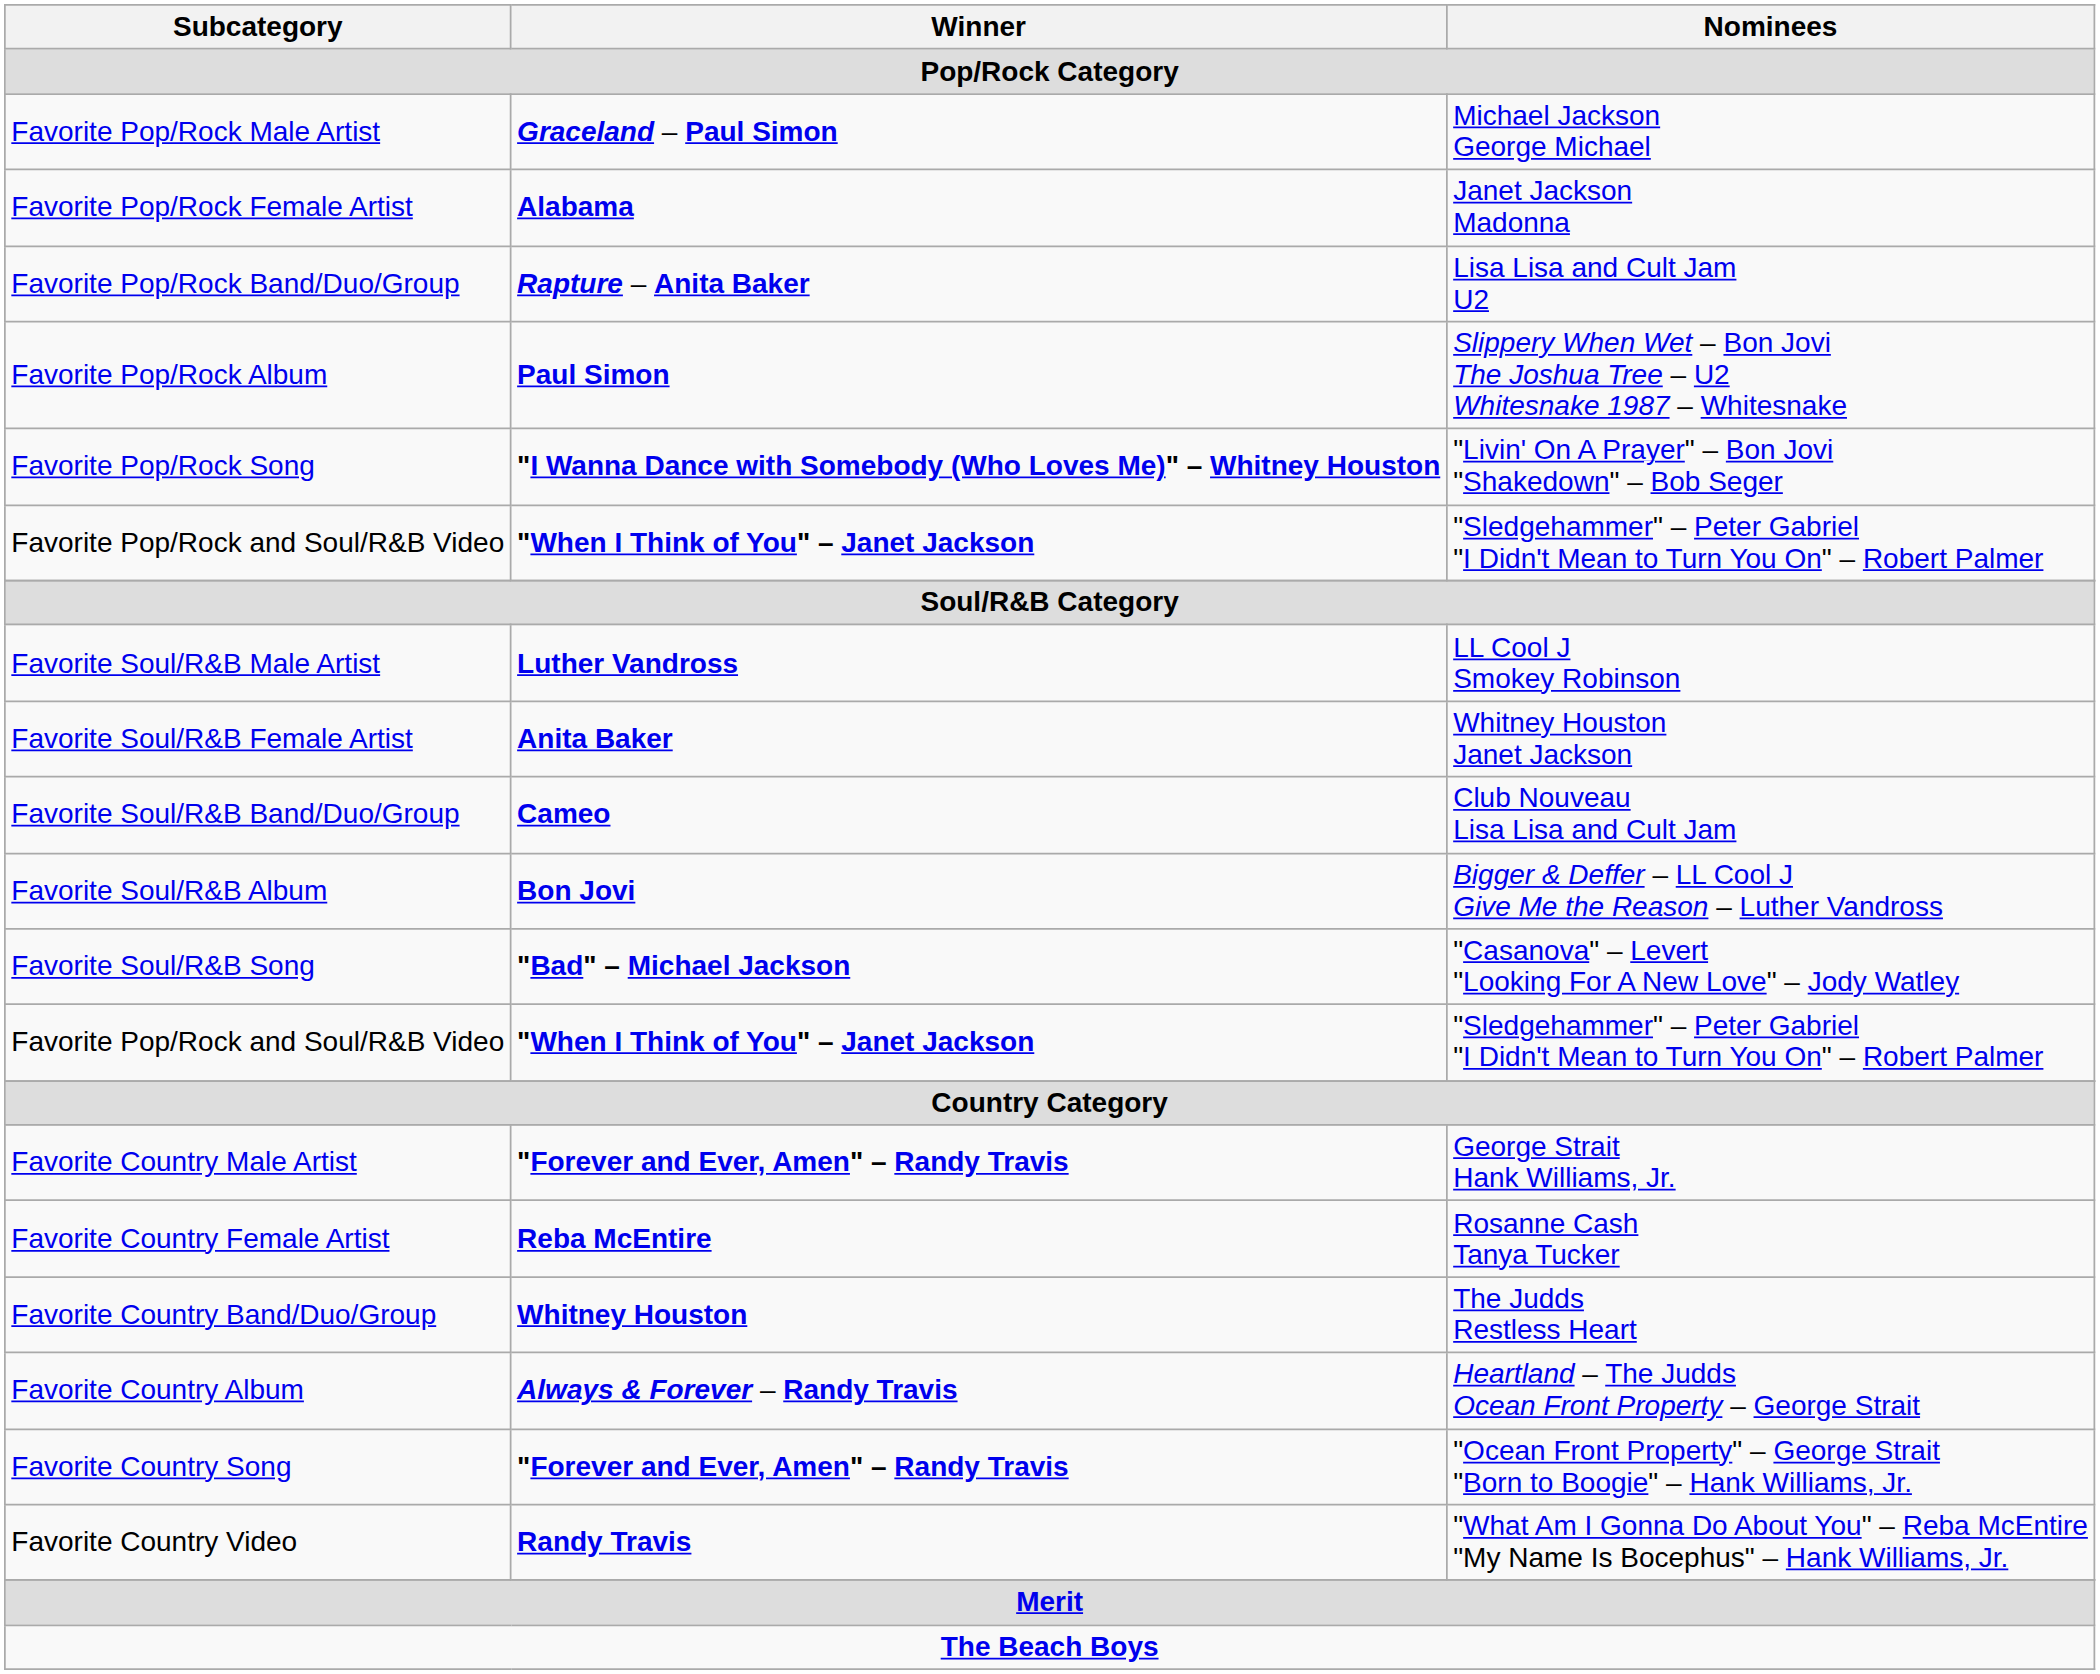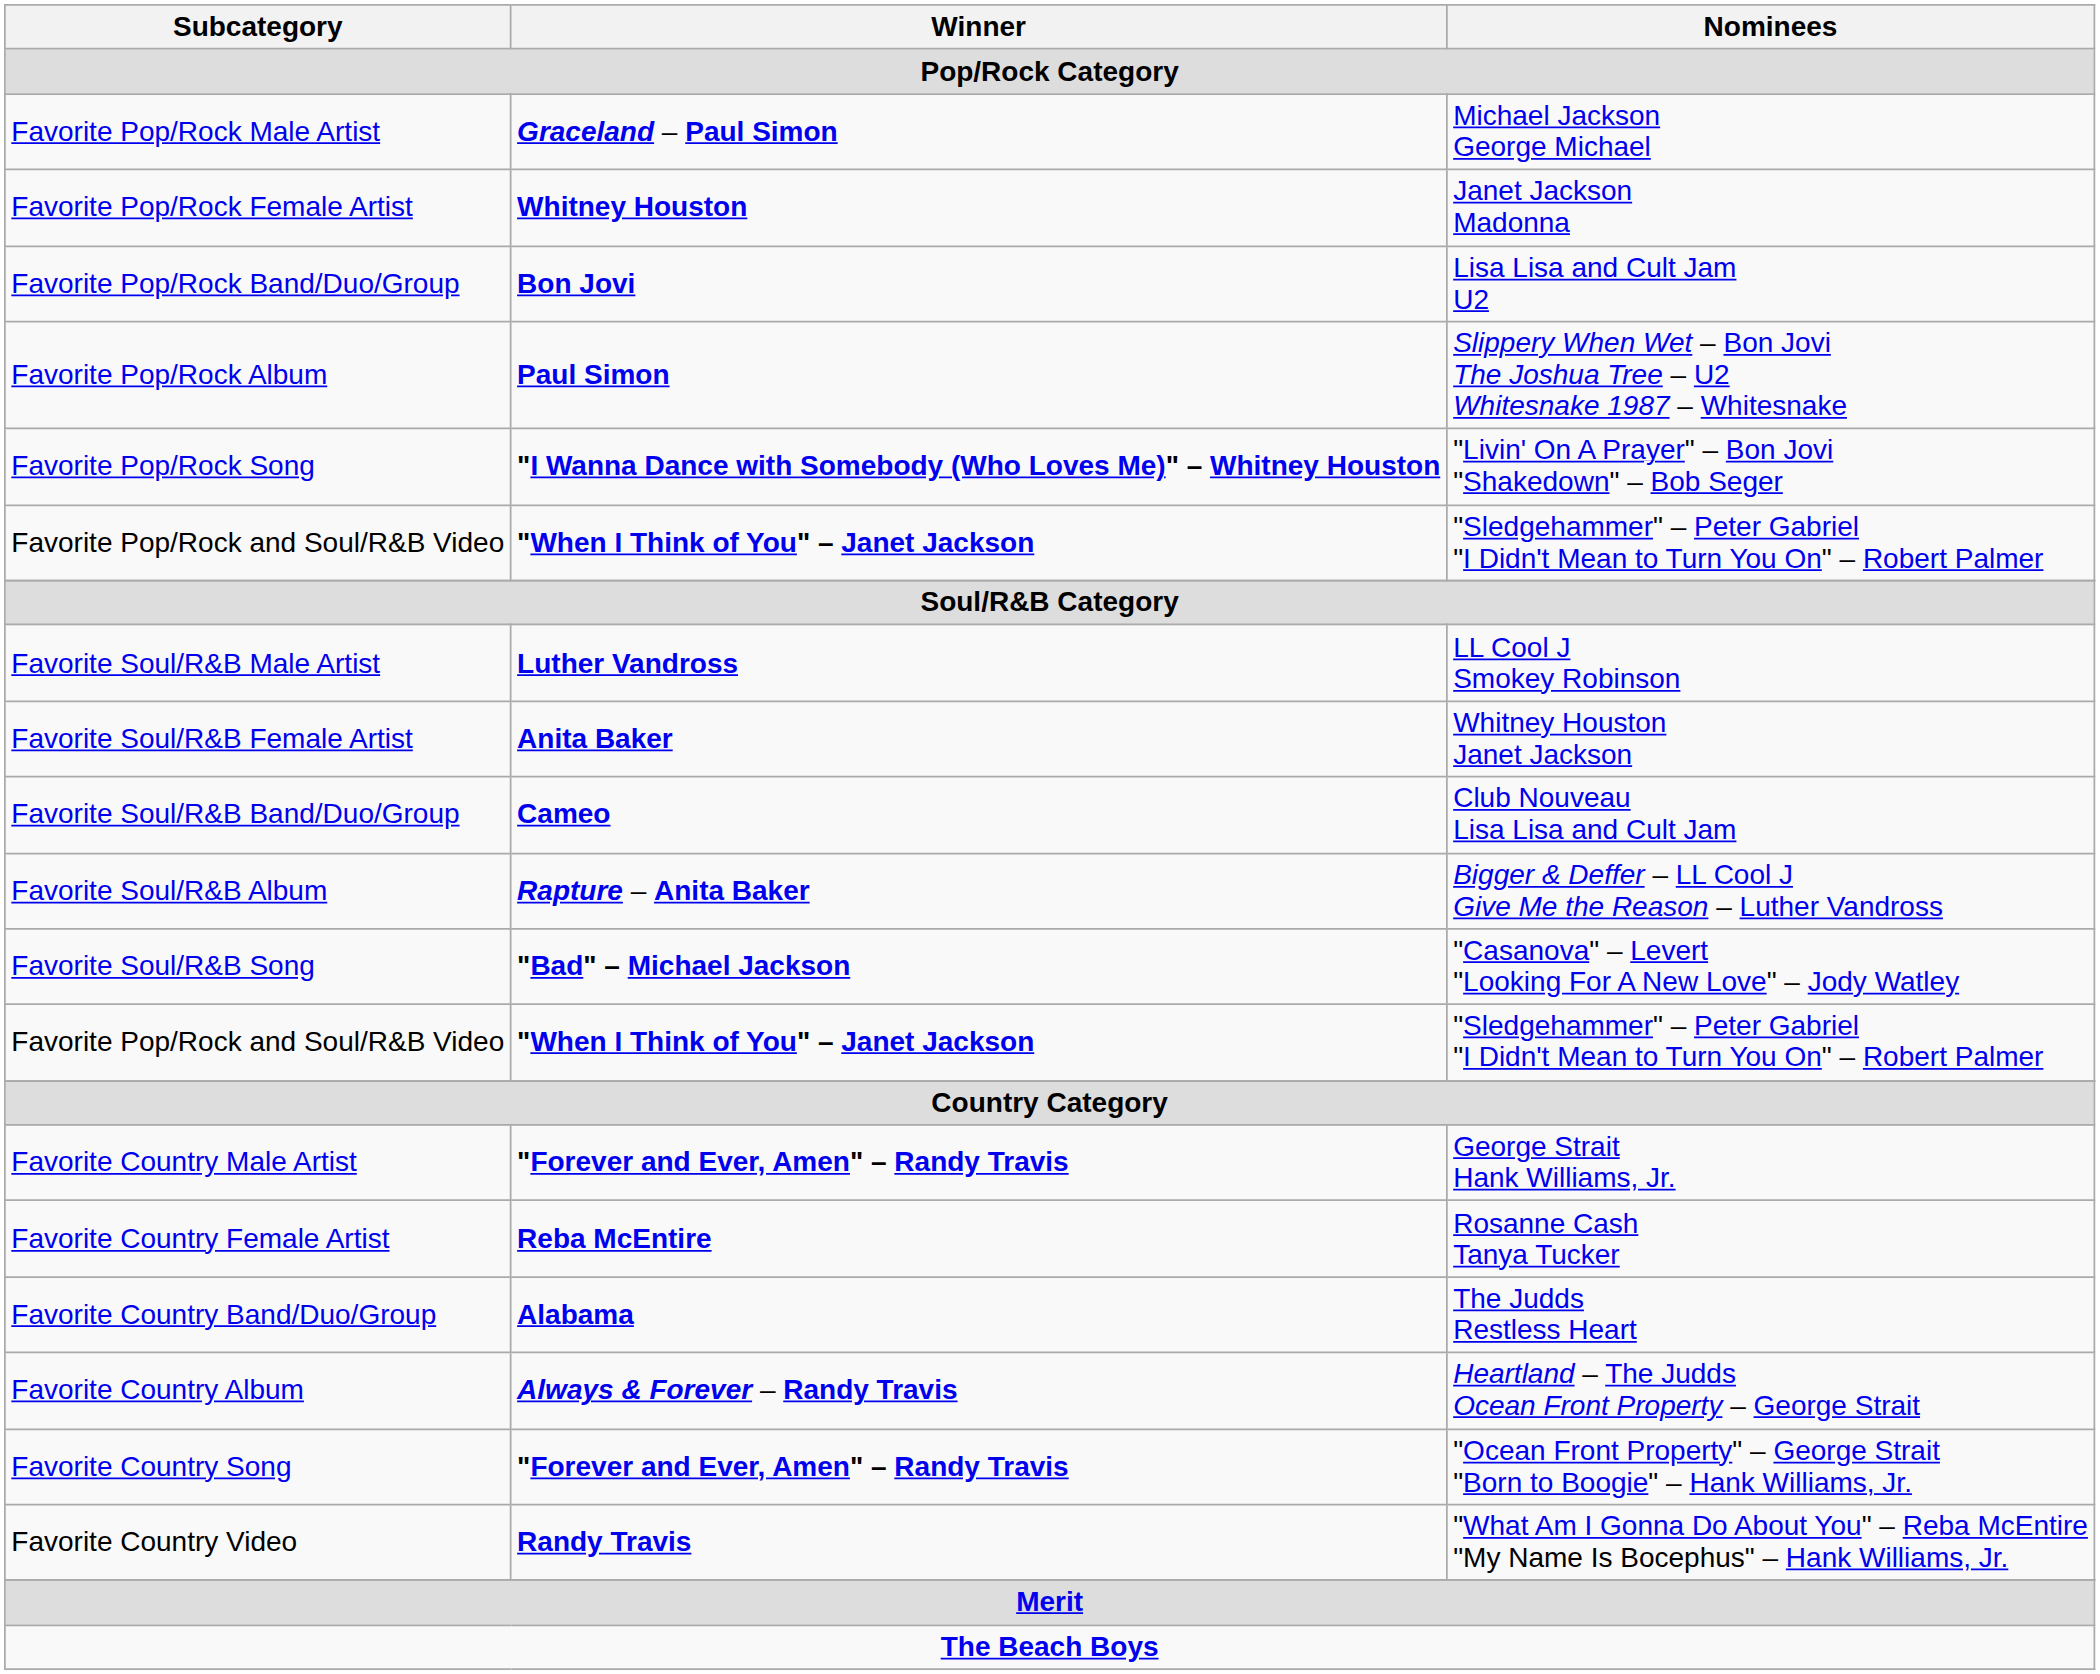 <table class="wikitable">
 <tr>
 <th><strong>Subcategory</strong></th>
 <th><strong>Winner</strong></th>
 <th><strong>Nominees</strong></th>
 </tr>
 <tr bgcolor="#DDDDDD">
 <td colspan=8 align=center><strong>Pop/Rock Category</strong></td>
 </tr>
 <tr>
 <td><a href='#'>Favorite Pop/Rock Male Artist</a></td>
 <td><strong><em><a href='#'>Graceland</a></em></strong> – <strong><a href='#'>Paul Simon</a></strong></td>
 <td><a href='#'>Michael Jackson</a> <br> <a href='#'>George Michael</a></td>
 </tr>
 <tr>
 <td><a href='#'>Favorite Pop/Rock Female Artist</a></td>
-<td><strong><a href='#'>Alabama</a></strong></td>
+<td><strong><a href='#'>Whitney Houston</a></strong></td>
 <td><a href='#'>Janet Jackson</a> <br> <a href='#'>Madonna</a></td>
 </tr>
 <tr>
 <td><a href='#'>Favorite Pop/Rock Band/Duo/Group</a></td>
-<td><strong><em><a href='#'>Rapture</a></em></strong> – <strong><a href='#'>Anita Baker</a></strong></td>
+<td><strong><a href='#'>Bon Jovi</a></strong></td>
 <td><a href='#'>Lisa Lisa and Cult Jam</a> <br> <a href='#'>U2</a></td>
 </tr>
 <tr>
 <td><a href='#'>Favorite Pop/Rock Album</a></td>
 <td><strong><a href='#'>Paul Simon</a></strong></td>
 <td><em><a href='#'>Slippery When Wet</a></em> – <a href='#'>Bon Jovi</a> <br> <em><a href='#'>The Joshua Tree</a></em> – <a href='#'>U2</a> <br> <em><a href='#'>Whitesnake 1987</a></em> – <a href='#'>Whitesnake</a></td>
 </tr>
 <tr>
 <td><a href='#'>Favorite Pop/Rock Song</a></td>
 <td><strong>"<a href='#'>I Wanna Dance with Somebody (Who Loves Me)</a>" – <a href='#'>Whitney Houston</a></strong></td>
 <td>"<a href='#'>Livin' On A Prayer</a>" – <a href='#'>Bon Jovi</a> <br> "<a href='#'>Shakedown</a>" – <a href='#'>Bob Seger</a></td>
 </tr>
 <tr>
 <td>Favorite Pop/Rock and Soul/R&B Video</td>
 <td><strong>"<a href='#'>When I Think of You</a>" – <a href='#'>Janet Jackson</a></strong></td>
 <td>"<a href='#'>Sledgehammer</a>" – <a href='#'>Peter Gabriel</a> <br> "<a href='#'>I Didn't Mean to Turn You On</a>" – <a href='#'>Robert Palmer</a></td>
 </tr>
 <tr>
 </tr>
 <tr bgcolor="#DDDDDD">
 <td colspan=8 align=center><strong>Soul/R&B Category</strong></td>
 </tr>
 <tr>
 <td><a href='#'>Favorite Soul/R&B Male Artist</a></td>
 <td><strong><a href='#'>Luther Vandross</a></strong></td>
 <td><a href='#'>LL Cool J</a> <br> <a href='#'>Smokey Robinson</a></td>
 </tr>
 <tr>
 <td><a href='#'>Favorite Soul/R&B Female Artist</a></td>
 <td><strong><a href='#'>Anita Baker</a></strong></td>
 <td><a href='#'>Whitney Houston</a> <br> <a href='#'>Janet Jackson</a></td>
 </tr>
 <tr>
 <td><a href='#'>Favorite Soul/R&B Band/Duo/Group</a></td>
 <td><strong><a href='#'>Cameo</a></strong></td>
 <td><a href='#'>Club Nouveau</a> <br> <a href='#'>Lisa Lisa and Cult Jam</a></td>
 </tr>
 <tr>
 <td><a href='#'>Favorite Soul/R&B Album</a></td>
-<td><strong><a href='#'>Bon Jovi</a></strong></td>
+<td><strong><em><a href='#'>Rapture</a></em></strong> – <strong><a href='#'>Anita Baker</a></strong></td>
 <td><em><a href='#'>Bigger & Deffer</a></em> – <a href='#'>LL Cool J</a> <br> <em><a href='#'>Give Me the Reason</a></em> – <a href='#'>Luther Vandross</a></td>
 </tr>
 <tr>
 <td><a href='#'>Favorite Soul/R&B Song</a></td>
 <td><strong>"<a href='#'>Bad</a>" – <a href='#'>Michael Jackson</a></strong></td>
 <td>"<a href='#'>Casanova</a>" – <a href='#'>Levert</a> <br> "<a href='#'>Looking For A New Love</a>" – <a href='#'>Jody Watley</a></td>
 </tr>
 <tr>
 <td>Favorite Pop/Rock and Soul/R&B Video</td>
 <td><strong>"<a href='#'>When I Think of You</a>" – <a href='#'>Janet Jackson</a></strong></td>
 <td>"<a href='#'>Sledgehammer</a>" – <a href='#'>Peter Gabriel</a> <br> "<a href='#'>I Didn't Mean to Turn You On</a>" – <a href='#'>Robert Palmer</a></td>
 </tr>
 <tr>
 </tr>
 <tr bgcolor="#DDDDDD">
 <td colspan=8 align=center><strong>Country Category</strong></td>
 </tr>
 <tr>
 <td><a href='#'>Favorite Country Male Artist</a></td>
 <td><strong>"<a href='#'>Forever and Ever, Amen</a>" – <a href='#'>Randy Travis</a></strong></td>
 <td><a href='#'>George Strait</a> <br> <a href='#'>Hank Williams, Jr.</a></td>
 </tr>
 <tr>
 <td><a href='#'>Favorite Country Female Artist</a></td>
 <td><strong><a href='#'>Reba McEntire</a></strong></td>
 <td><a href='#'>Rosanne Cash</a> <br> <a href='#'>Tanya Tucker</a></td>
 </tr>
 <tr>
 <td><a href='#'>Favorite Country Band/Duo/Group</a></td>
-<td><strong><a href='#'>Whitney Houston</a></strong></td>
+<td><strong><a href='#'>Alabama</a></strong></td>
 <td><a href='#'>The Judds</a> <br> <a href='#'>Restless Heart</a></td>
 </tr>
 <tr>
 <td><a href='#'>Favorite Country Album</a></td>
 <td><strong><em><a href='#'>Always & Forever</a></em></strong> – <strong><a href='#'>Randy Travis</a></strong></td>
 <td><em><a href='#'>Heartland</a></em> – <a href='#'>The Judds</a> <br> <em><a href='#'>Ocean Front Property</a></em> – <a href='#'>George Strait</a></td>
 </tr>
 <tr>
 <td><a href='#'>Favorite Country Song</a></td>
 <td><strong>"<a href='#'>Forever and Ever, Amen</a>" – <a href='#'>Randy Travis</a></strong></td>
 <td>"<a href='#'>Ocean Front Property</a>" – <a href='#'>George Strait</a> <br> "<a href='#'>Born to Boogie</a>" – <a href='#'>Hank Williams, Jr.</a></td>
 </tr>
 <tr>
 <td>Favorite Country Video</td>
 <td><strong><a href='#'>Randy Travis</a></strong></td>
 <td>"<a href='#'>What Am I Gonna Do About You</a>" – <a href='#'>Reba McEntire</a> <br> "My Name Is Bocephus" – <a href='#'>Hank Williams, Jr.</a></td>
 </tr>
 <tr>
 </tr>
 <tr bgcolor="#DDDDDD">
 <td colspan=8 align=center><strong><a href='#'>Merit</a></strong></td>
 </tr>
 <tr>
 <td colspan=8 align=center><strong><a href='#'>The Beach Boys</a></strong></td>
 </tr>
 </table>
